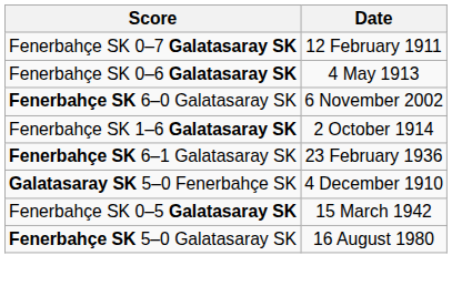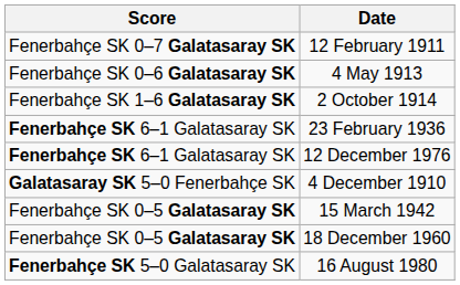 <table class="wikitable" style="text-align: center">
 <tr>
 <th>Score</th>
 <th>Date</th>
 </tr>
 <tr>
 <td>Fenerbahçe SK 0–7 <strong>Galatasaray SK</strong></td>
 <td>12 February 1911</td>
 </tr>
 <tr>
 <td>Fenerbahçe SK 0–6 <strong>Galatasaray SK</strong></td>
 <td>4 May 1913</td>
 </tr>
 <tr>
-<td><strong>Fenerbahçe SK</strong> 6–0 Galatasaray SK</td>
-<td>6 November 2002</td>
-</tr>
-<tr>
 <td>Fenerbahçe SK 1–6 <strong>Galatasaray SK</strong></td>
 <td>2 October 1914</td>
 </tr>
 <tr>
 <td><strong>Fenerbahçe SK</strong> 6–1 Galatasaray SK</td>
 <td>23 February 1936</td>
+</tr>
+<tr>
+<td><strong>Fenerbahçe SK</strong> 6–1 Galatasaray SK</td>
+<td>12 December 1976</td>
 </tr>
 <tr>
 <td><strong>Galatasaray SK</strong> 5–0 Fenerbahçe SK</td>
 <td>4 December 1910</td>
 </tr>
 <tr>
 <td>Fenerbahçe SK 0–5 <strong>Galatasaray SK</strong></td>
 <td>15 March 1942</td>
 </tr>
 <tr>
+<td>Fenerbahçe SK 0–5 <strong>Galatasaray SK</strong></td>
+<td>18 December 1960</td>
+</tr>
+<tr>
 <td><strong>Fenerbahçe SK</strong> 5–0 Galatasaray SK</td>
 <td>16 August 1980</td>
 </tr>
 </table>
